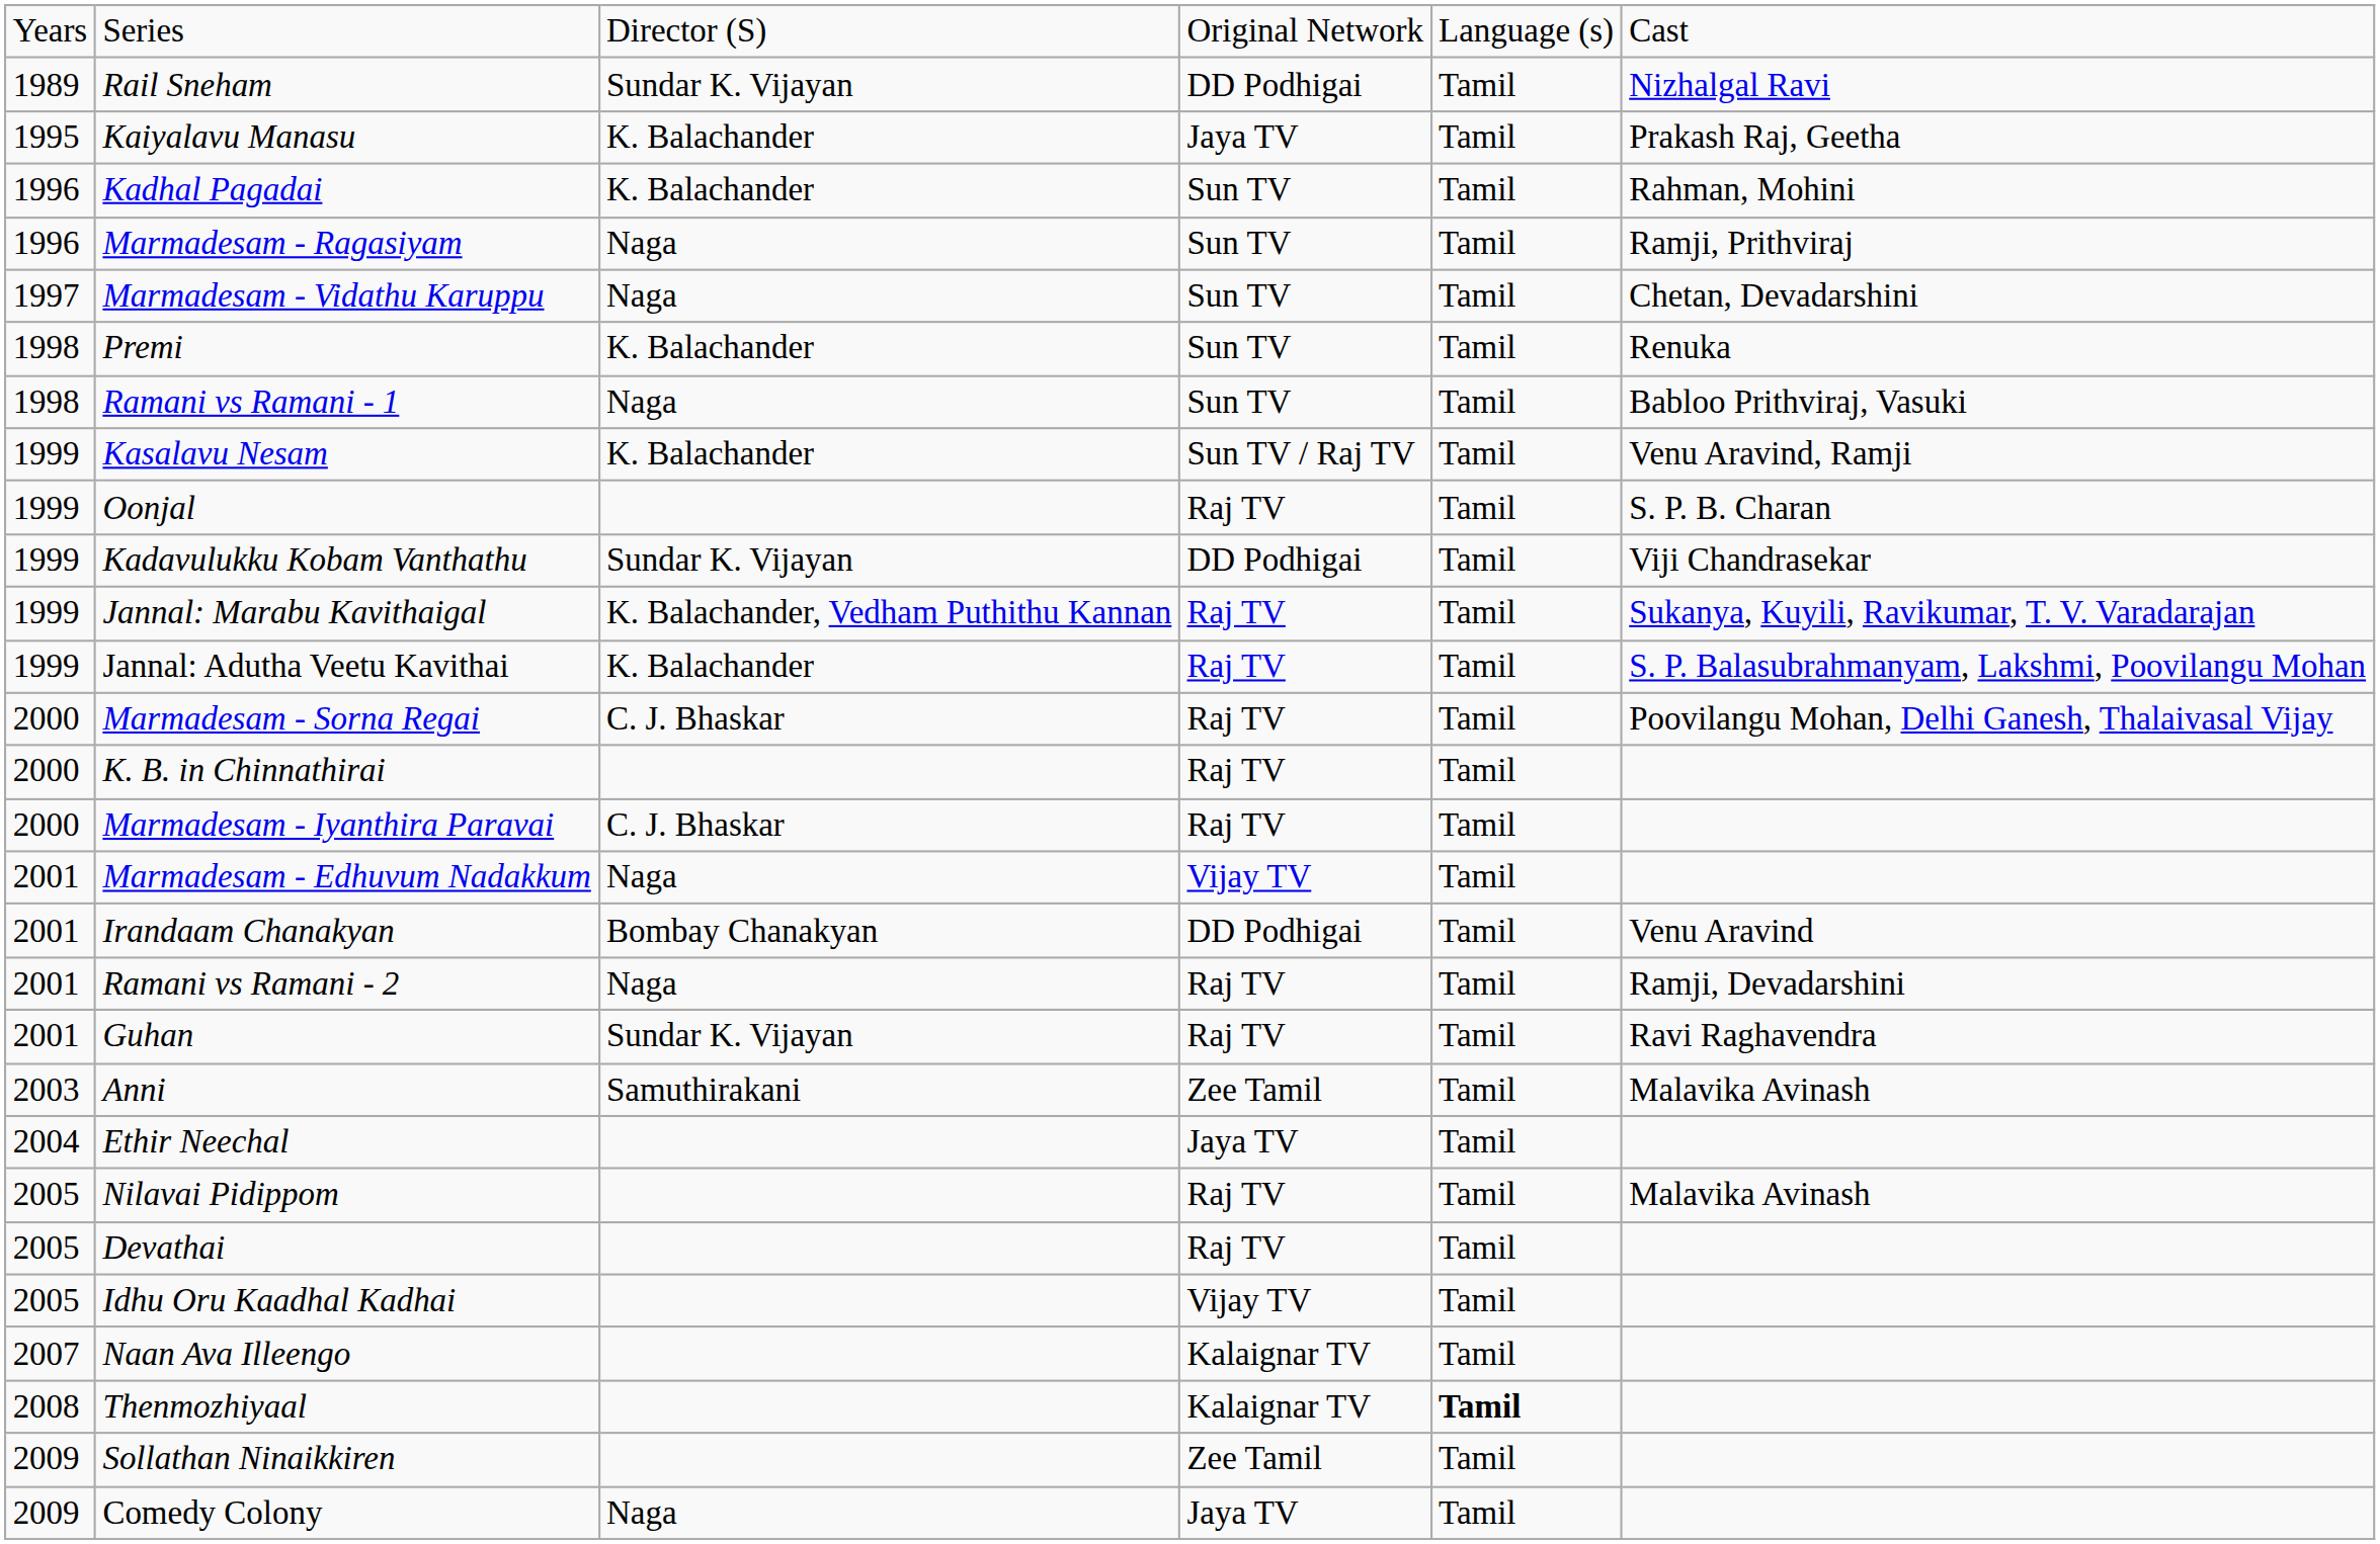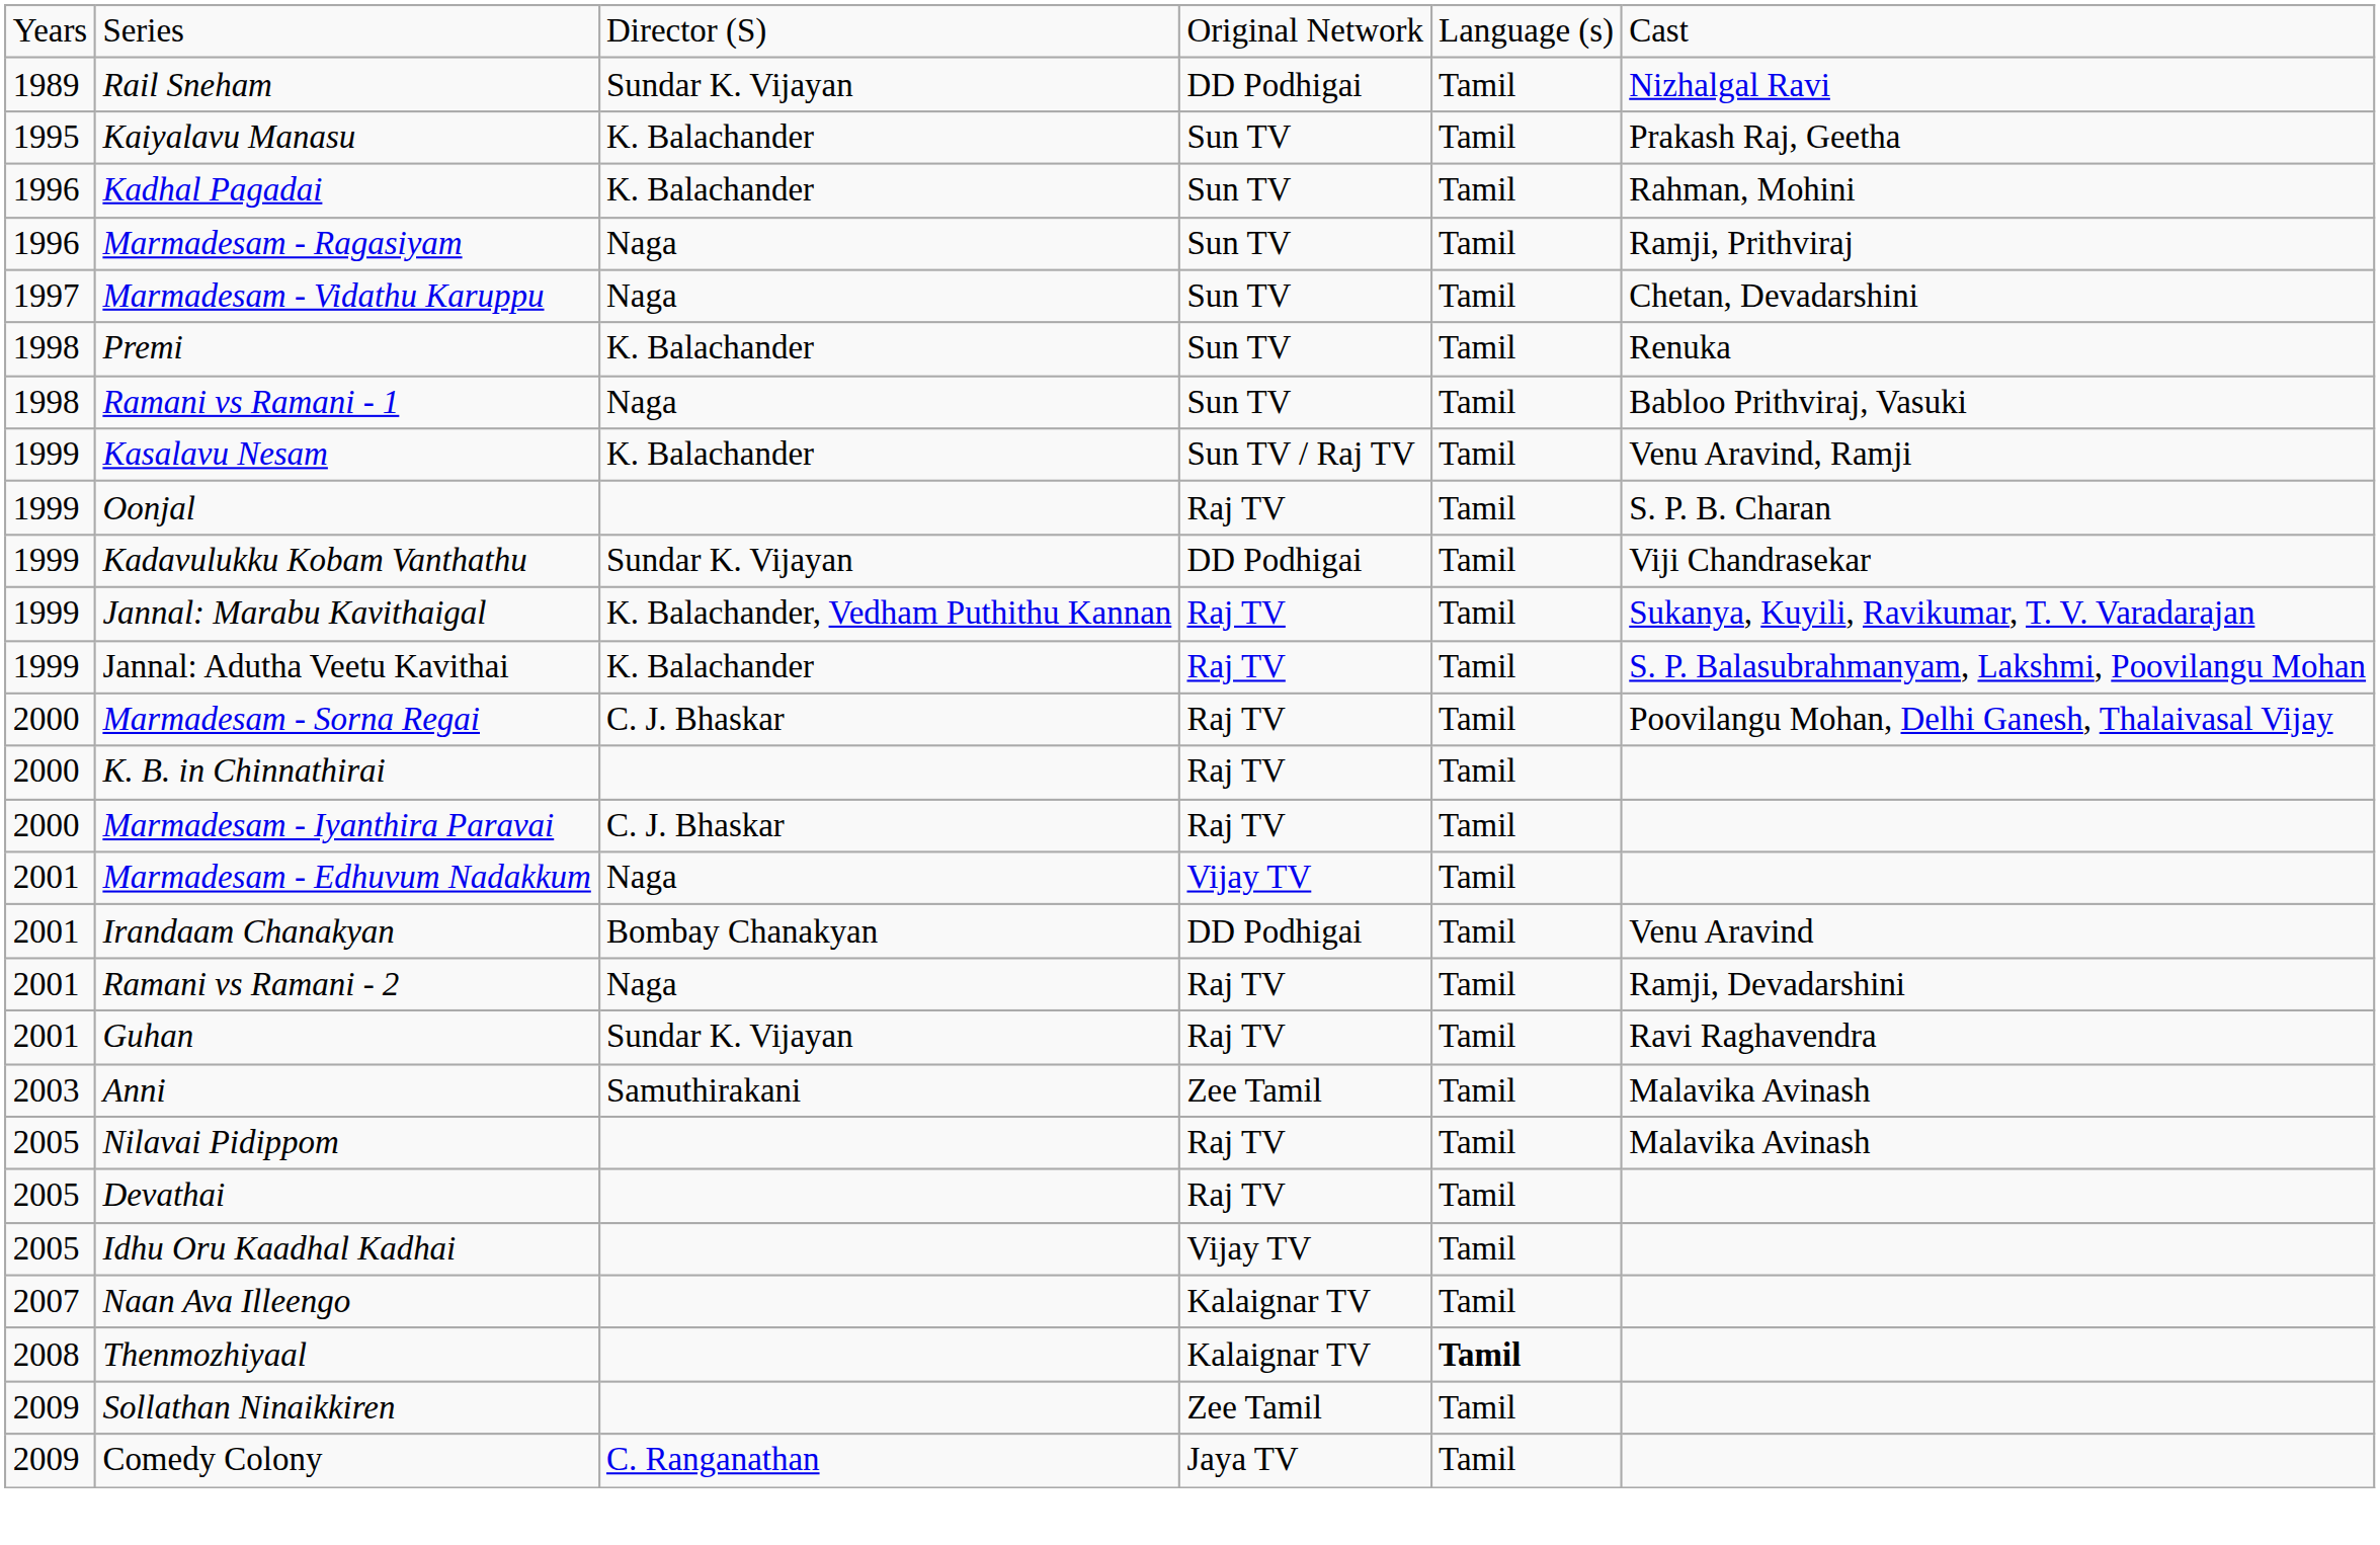 <table class="wikitable">
 <tr>
 <td>Years</td>
 <td>Series</td>
 <td>Director (S)</td>
 <td>Original Network</td>
 <td>Language (s)</td>
 <td>Cast</td>
 </tr>
 <tr>
 <td>1989</td>
 <td><em>Rail Sneham</em></td>
 <td>Sundar K. Vijayan</td>
 <td>DD Podhigai</td>
 <td>Tamil</td>
 <td><a href='#'>Nizhalgal Ravi</a></td>
 </tr>
 <tr>
 <td>1995</td>
 <td><em>Kaiyalavu Manasu</em></td>
 <td>K. Balachander</td>
-<td>Jaya TV</td>
+<td>Sun TV</td>
 <td>Tamil</td>
 <td>Prakash Raj, Geetha</td>
 </tr>
 <tr>
 <td>1996</td>
 <td><em><a href='#'>Kadhal Pagadai</a></em></td>
 <td>K. Balachander</td>
 <td>Sun TV</td>
 <td>Tamil</td>
 <td>Rahman, Mohini</td>
 </tr>
 <tr>
 <td>1996</td>
 <td><em><a href='#'>Marmadesam - Ragasiyam</a></em></td>
 <td>Naga</td>
 <td>Sun TV</td>
 <td>Tamil</td>
 <td>Ramji, Prithviraj</td>
 </tr>
 <tr>
 <td>1997</td>
 <td><em><a href='#'>Marmadesam - Vidathu Karuppu</a></em></td>
 <td>Naga</td>
 <td>Sun TV</td>
 <td>Tamil</td>
 <td>Chetan, Devadarshini</td>
 </tr>
 <tr>
 <td>1998</td>
 <td><em>Premi</em></td>
 <td>K. Balachander</td>
 <td>Sun TV</td>
 <td>Tamil</td>
 <td>Renuka</td>
 </tr>
 <tr>
 <td>1998</td>
 <td><em><a href='#'>Ramani vs Ramani - 1</a></em></td>
 <td>Naga</td>
 <td>Sun TV</td>
 <td>Tamil</td>
 <td>Babloo Prithviraj, Vasuki</td>
 </tr>
 <tr>
 <td>1999</td>
 <td><em><a href='#'>Kasalavu Nesam</a></em></td>
 <td>K. Balachander</td>
 <td>Sun TV / Raj TV</td>
 <td>Tamil</td>
 <td>Venu Aravind, Ramji</td>
 </tr>
 <tr>
 <td>1999</td>
 <td><em>Oonjal</em></td>
 <td></td>
 <td>Raj TV</td>
 <td>Tamil</td>
 <td>S. P. B. Charan</td>
 </tr>
 <tr>
 <td>1999</td>
 <td><em>Kadavulukku Kobam Vanthathu</em></td>
 <td>Sundar K. Vijayan</td>
 <td>DD Podhigai</td>
 <td>Tamil</td>
 <td>Viji Chandrasekar</td>
 </tr>
 <tr>
 <td>1999</td>
 <td><em>Jannal: Marabu Kavithaigal</em></td>
 <td>K. Balachander, <a href='#'>Vedham Puthithu Kannan</a></td>
 <td><a href='#'>Raj TV</a></td>
 <td>Tamil</td>
 <td><a href='#'>Sukanya</a>, <a href='#'>Kuyili</a>, <a href='#'>Ravikumar</a>, <a href='#'>T. V. Varadarajan</a></td>
 </tr>
 <tr>
 <td>1999</td>
 <td>Jannal: Adutha Veetu Kavithai</td>
 <td>K. Balachander</td>
 <td><a href='#'>Raj TV</a></td>
 <td>Tamil</td>
 <td><a href='#'>S. P. Balasubrahmanyam</a>, <a href='#'>Lakshmi</a>, <a href='#'>Poovilangu Mohan</a></td>
 </tr>
 <tr>
 <td>2000</td>
 <td><em><a href='#'>Marmadesam - Sorna Regai</a></em></td>
 <td>C. J. Bhaskar</td>
 <td>Raj TV</td>
 <td>Tamil</td>
 <td>Poovilangu Mohan, <a href='#'>Delhi Ganesh</a>, <a href='#'>Thalaivasal Vijay</a></td>
 </tr>
 <tr>
 <td>2000</td>
 <td><em>K. B. in Chinnathirai</em></td>
 <td></td>
 <td>Raj TV</td>
 <td>Tamil</td>
 <td></td>
 </tr>
 <tr>
 <td>2000</td>
 <td><em><a href='#'>Marmadesam - Iyanthira Paravai</a></em></td>
 <td>C. J. Bhaskar</td>
 <td>Raj TV</td>
 <td>Tamil</td>
 <td></td>
 </tr>
 <tr>
 <td>2001</td>
 <td><em><a href='#'>Marmadesam - Edhuvum Nadakkum</a></em></td>
 <td>Naga</td>
 <td><a href='#'>Vijay TV</a></td>
 <td>Tamil</td>
 <td></td>
 </tr>
 <tr>
 <td>2001</td>
 <td><em>Irandaam Chanakyan</em></td>
 <td>Bombay Chanakyan</td>
 <td>DD Podhigai</td>
 <td>Tamil</td>
 <td>Venu Aravind</td>
 </tr>
 <tr>
 <td>2001</td>
 <td><em>Ramani vs Ramani - 2</em></td>
 <td>Naga</td>
 <td>Raj TV</td>
 <td>Tamil</td>
 <td>Ramji, Devadarshini</td>
 </tr>
 <tr>
 <td>2001</td>
 <td><em>Guhan</em></td>
 <td>Sundar K. Vijayan</td>
 <td>Raj TV</td>
 <td>Tamil</td>
 <td>Ravi Raghavendra</td>
 </tr>
 <tr>
 <td>2003</td>
 <td><em>Anni</em></td>
 <td>Samuthirakani</td>
 <td>Zee Tamil</td>
 <td>Tamil</td>
 <td>Malavika Avinash</td>
 </tr>
 <tr>
-<td>2004</td>
-<td><em>Ethir Neechal</em></td>
-<td></td>
-<td>Jaya TV</td>
-<td>Tamil</td>
-<td></td>
-</tr>
-<tr>
 <td>2005</td>
 <td><em>Nilavai Pidippom</em></td>
 <td></td>
 <td>Raj TV</td>
 <td>Tamil</td>
 <td>Malavika Avinash</td>
 </tr>
 <tr>
 <td>2005</td>
 <td><em>Devathai</em></td>
 <td></td>
 <td>Raj TV</td>
 <td>Tamil</td>
 <td></td>
 </tr>
 <tr>
 <td>2005</td>
 <td><em>Idhu Oru Kaadhal Kadhai</em></td>
 <td></td>
 <td>Vijay TV</td>
 <td>Tamil</td>
 <td></td>
 </tr>
 <tr>
 <td>2007</td>
 <td><em>Naan Ava Illeengo</em></td>
 <td></td>
 <td>Kalaignar TV</td>
 <td>Tamil</td>
 <td></td>
 </tr>
 <tr>
 <td>2008</td>
 <td><em>Thenmozhiyaal</em></td>
 <td></td>
 <td>Kalaignar TV</td>
 <td><strong>Tamil</strong></td>
 <td></td>
 </tr>
 <tr>
 <td>2009</td>
 <td><em>Sollathan Ninaikkiren</em></td>
 <td></td>
 <td>Zee Tamil</td>
 <td>Tamil</td>
 <td></td>
 </tr>
 <tr>
 <td>2009</td>
 <td>Comedy Colony</td>
-<td>Naga</td>
+<td><a href='#'>C. Ranganathan</a></td>
 <td>Jaya TV</td>
 <td>Tamil</td>
 <td></td>
 </tr>
 <tr>
 </tr>
 </table>
